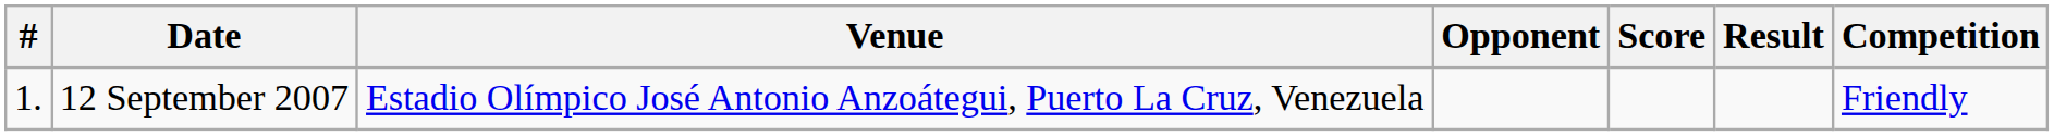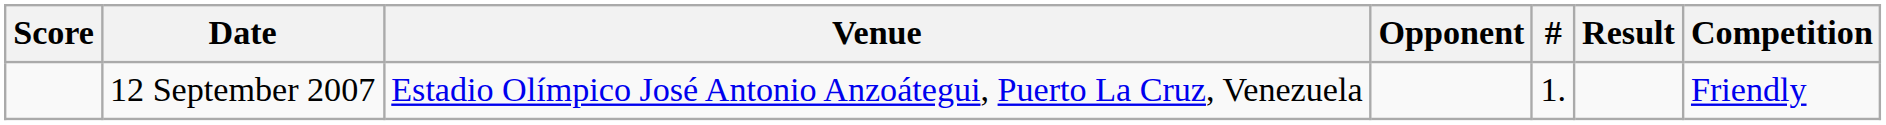 <table class="wikitable collapsible collapsed" style="font-size:90%">
 <tr>
-<th>#</th>
+<th>Score</th>
 <th>Date</th>
 <th>Venue</th>
 <th>Opponent</th>
-<th>Score</th>
+<th>#</th>
 <th>Result</th>
 <th>Competition</th>
 </tr>
 <tr>
-<td>1.</td>
+<td></td>
 <td>12 September 2007</td>
 <td><a href='#'>Estadio Olímpico José Antonio Anzoátegui</a>, <a href='#'>Puerto La Cruz</a>, Venezuela</td>
 <td></td>
-<td></td>
+<td>1.</td>
 <td></td>
 <td><a href='#'>Friendly</a></td>
 </tr>
 </table>
